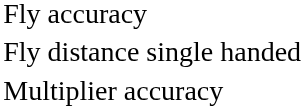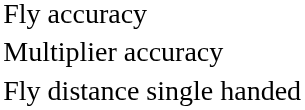 <table>
 <tr>
 <td>Fly accuracy<br></td>
+<td></td>
+<td></td>
+<td></td>
+</tr>
+<tr>
+<td>Multiplier accuracy<br></td>
 <td></td>
 <td></td>
 <td></td>
 </tr>
 <tr>
 <td>Fly distance single handed<br></td>
 <td></td>
 <td></td>
 <td></td>
 </tr>
-<tr>
-<td>Multiplier accuracy<br></td>
-<td></td>
-<td></td>
-<td></td>
-</tr>
 </table>
